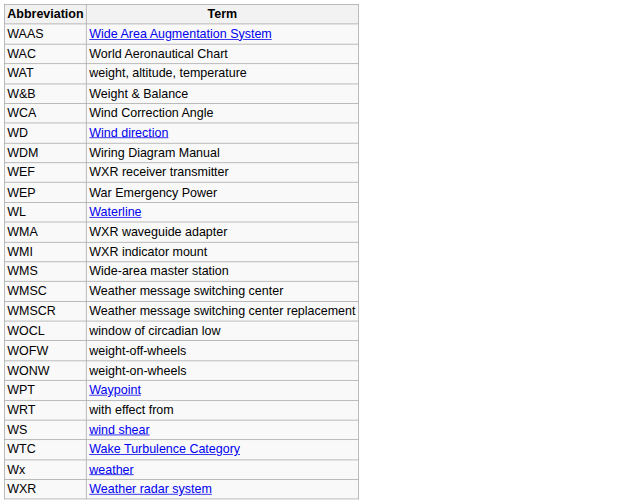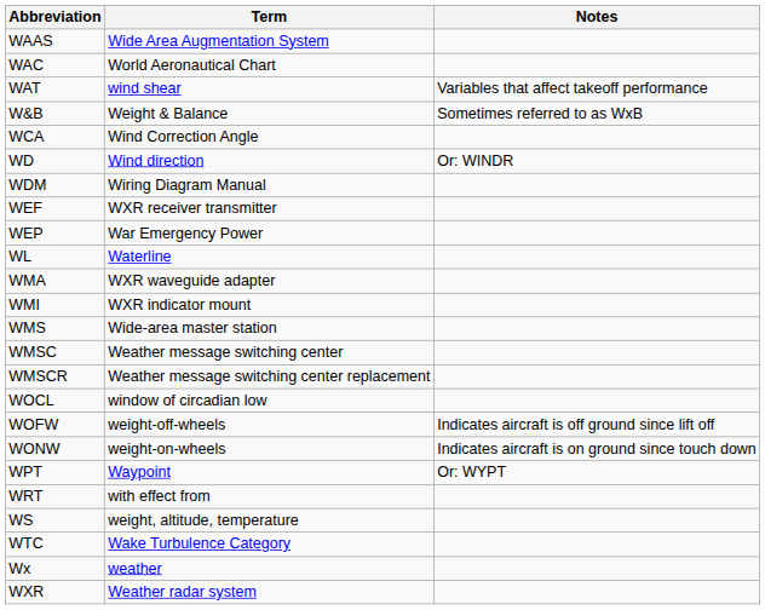 <table class="wikitable">
 <tr>
 <th>Abbreviation</th>
 <th>Term</th>
+<th>Notes</th>
 </tr>
 <tr>
 <td>WAAS</td>
 <td><a href='#'>Wide Area Augmentation System</a></td>
+<td></td>
 </tr>
 <tr>
 <td>WAC</td>
 <td>World Aeronautical Chart</td>
+<td></td>
 </tr>
 <tr>
 <td>WAT</td>
-<td>weight, altitude, temperature</td>
+<td><a href='#'>wind shear</a></td>
+<td>Variables that affect takeoff performance</td>
 </tr>
 <tr>
 <td>W&B</td>
 <td>Weight & Balance</td>
+<td>Sometimes referred to as WxB</td>
 </tr>
 <tr>
 <td>WCA</td>
 <td>Wind Correction Angle</td>
+<td></td>
 </tr>
 <tr>
 <td>WD</td>
 <td><a href='#'>Wind direction</a></td>
+<td>Or: WINDR</td>
 </tr>
 <tr>
 <td>WDM</td>
 <td>Wiring Diagram Manual</td>
+<td></td>
 </tr>
 <tr>
 <td>WEF</td>
 <td>WXR receiver transmitter</td>
+<td></td>
 </tr>
 <tr>
 <td>WEP</td>
 <td>War Emergency Power</td>
+<td></td>
 </tr>
 <tr>
 <td>WL</td>
 <td><a href='#'>Waterline</a></td>
+<td></td>
 </tr>
 <tr>
 <td>WMA</td>
 <td>WXR waveguide adapter</td>
+<td></td>
 </tr>
 <tr>
 <td>WMI</td>
 <td>WXR indicator mount</td>
+<td></td>
 </tr>
 <tr>
 <td>WMS</td>
 <td>Wide-area master station</td>
+<td></td>
 </tr>
 <tr>
 <td>WMSC</td>
 <td>Weather message switching center</td>
+<td></td>
 </tr>
 <tr>
 <td>WMSCR</td>
 <td>Weather message switching center replacement</td>
+<td></td>
 </tr>
 <tr>
 <td>WOCL</td>
 <td>window of circadian low</td>
+<td></td>
 </tr>
 <tr>
 <td>WOFW</td>
 <td>weight-off-wheels</td>
+<td>Indicates aircraft is off ground since lift off</td>
 </tr>
 <tr>
 <td>WONW</td>
 <td>weight-on-wheels</td>
+<td>Indicates aircraft is on ground since touch down</td>
 </tr>
 <tr>
 <td>WPT</td>
 <td><a href='#'>Waypoint</a></td>
+<td>Or: WYPT</td>
 </tr>
 <tr>
 <td>WRT</td>
 <td>with effect from</td>
+<td></td>
 </tr>
 <tr>
 <td>WS</td>
-<td><a href='#'>wind shear</a></td>
+<td>weight, altitude, temperature</td>
+<td></td>
 </tr>
 <tr>
 <td>WTC</td>
 <td><a href='#'>Wake Turbulence Category</a></td>
+<td></td>
 </tr>
 <tr>
 <td>Wx</td>
 <td><a href='#'>weather</a></td>
+<td></td>
 </tr>
 <tr>
 <td>WXR</td>
 <td><a href='#'>Weather radar system</a></td>
+<td></td>
 </tr>
 </table>
